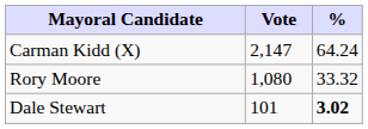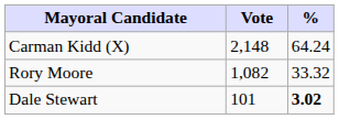 <table class="wikitable">
 <tr>
 <th style="background:#ddf; width:200px;">Mayoral Candidate </th>
 <th style="background:#ddf; width:50px;">Vote</th>
 <th style="background:#ddf; width:30px;">%</th>
 </tr>
 <tr>
 <td>Carman Kidd (X)</td>
-<td>2,147</td>
+<td>2,148</td>
 <td>64.24</td>
 </tr>
 <tr>
 <td>Rory Moore</td>
-<td>1,080</td>
+<td>1,082</td>
 <td>33.32</td>
 </tr>
 <tr>
 <td>Dale Stewart</td>
 <td>101</td>
 <td><strong>3.02</strong></td>
 </tr>
 </table>
